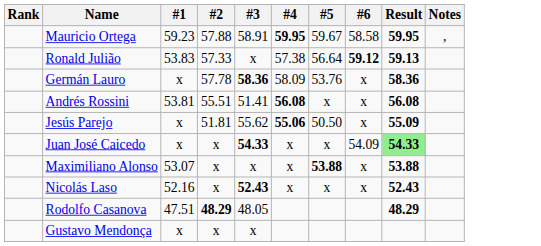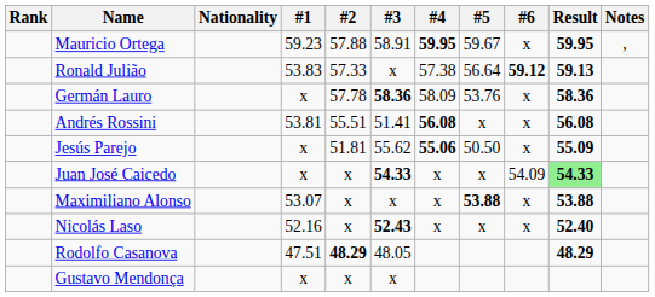 <table class="wikitable sortable" style="text-align:center">
 <tr>
 <th>Rank</th>
 <th>Name</th>
+<th>Nationality</th>
 <th>#1</th>
 <th>#2</th>
 <th>#3</th>
 <th>#4</th>
 <th>#5</th>
 <th>#6</th>
 <th>Result</th>
 <th>Notes</th>
 </tr>
 <tr>
 <td></td>
 <td align=left><a href='#'>Mauricio Ortega</a></td>
+<td align=left></td>
 <td>59.23</td>
 <td>57.88</td>
 <td>58.91</td>
 <td><strong>59.95</strong></td>
 <td>59.67</td>
-<td>58.58</td>
+<td>x</td>
 <td><strong>59.95</strong></td>
 <td><strong></strong>, <strong></strong></td>
 </tr>
 <tr>
 <td></td>
 <td align=left><a href='#'>Ronald Julião</a></td>
+<td align=left></td>
 <td>53.83</td>
 <td>57.33</td>
 <td>x</td>
 <td>57.38</td>
 <td>56.64</td>
 <td><strong>59.12</strong></td>
 <td><strong>59.13</strong></td>
 <td></td>
 </tr>
 <tr>
 <td></td>
 <td align=left><a href='#'>Germán Lauro</a></td>
+<td align=left></td>
 <td>x</td>
 <td>57.78</td>
 <td><strong>58.36</strong></td>
 <td>58.09</td>
 <td>53.76</td>
 <td>x</td>
 <td><strong>58.36</strong></td>
 <td></td>
 </tr>
 <tr>
 <td></td>
 <td align=left><a href='#'>Andrés Rossini</a></td>
+<td align=left></td>
 <td>53.81</td>
 <td>55.51</td>
 <td>51.41</td>
 <td><strong>56.08</strong></td>
 <td>x</td>
 <td>x</td>
 <td><strong>56.08</strong></td>
 <td></td>
 </tr>
 <tr>
 <td></td>
 <td align=left><a href='#'>Jesús Parejo</a></td>
+<td align=left></td>
 <td>x</td>
 <td>51.81</td>
 <td>55.62</td>
 <td><strong>55.06</strong></td>
 <td>50.50</td>
 <td>x</td>
 <td><strong>55.09</strong></td>
 <td><strong></strong></td>
 </tr>
 <tr>
 <td></td>
 <td align=left><a href='#'>Juan José Caicedo</a></td>
+<td align=left></td>
 <td>x</td>
 <td>x</td>
 <td><strong>54.33</strong></td>
 <td>x</td>
 <td>x</td>
 <td>54.09</td>
 <td style="background: lightgreen;"><strong>54.33</strong></td>
 <td><strong></strong></td>
 </tr>
 <tr>
 <td></td>
 <td align=left><a href='#'>Maximiliano Alonso</a></td>
+<td align=left></td>
 <td>53.07</td>
 <td>x</td>
 <td>x</td>
 <td>x</td>
 <td><strong>53.88</strong></td>
 <td>x</td>
 <td><strong>53.88</strong></td>
 <td></td>
 </tr>
 <tr>
 <td></td>
 <td align=left><a href='#'>Nicolás Laso</a></td>
+<td align=left></td>
 <td>52.16</td>
 <td>x</td>
 <td><strong>52.43</strong></td>
 <td>x</td>
 <td>x</td>
 <td>x</td>
-<td><strong>52.43</strong></td>
+<td><strong>52.40</strong></td>
 <td><strong></strong></td>
 </tr>
 <tr>
 <td></td>
 <td align=left><a href='#'>Rodolfo Casanova</a></td>
+<td align=left></td>
 <td>47.51</td>
 <td><strong>48.29</strong></td>
 <td>48.05</td>
 <td></td>
 <td></td>
 <td></td>
 <td><strong>48.29</strong></td>
 <td></td>
 </tr>
 <tr>
 <td></td>
 <td align=left><a href='#'>Gustavo Mendonça</a></td>
+<td align=left></td>
 <td>x</td>
 <td>x</td>
 <td>x</td>
 <td></td>
 <td></td>
 <td></td>
 <td><strong></strong></td>
 <td></td>
 </tr>
 </table>
